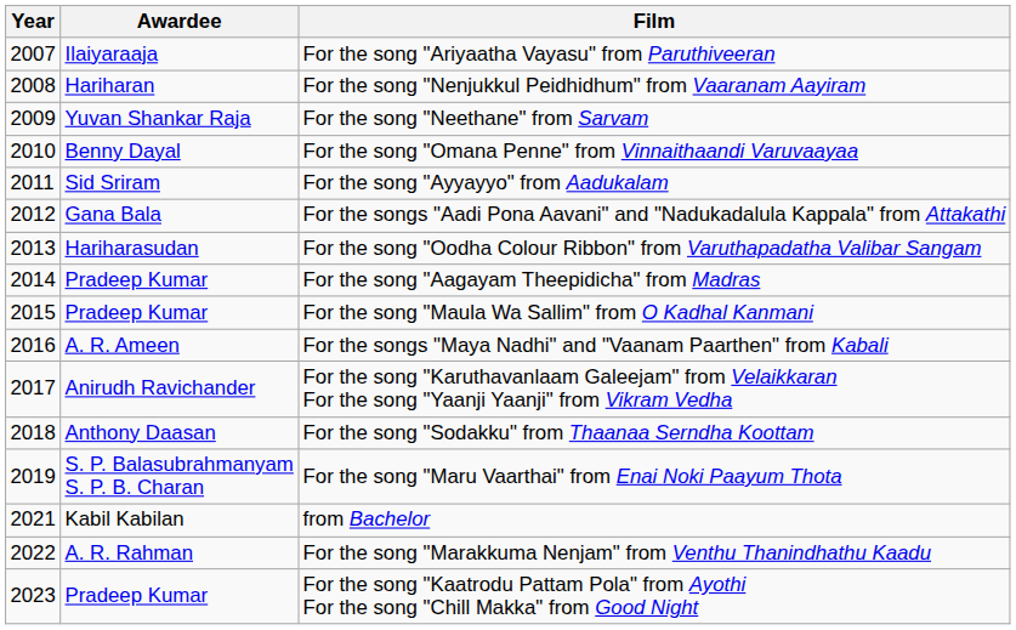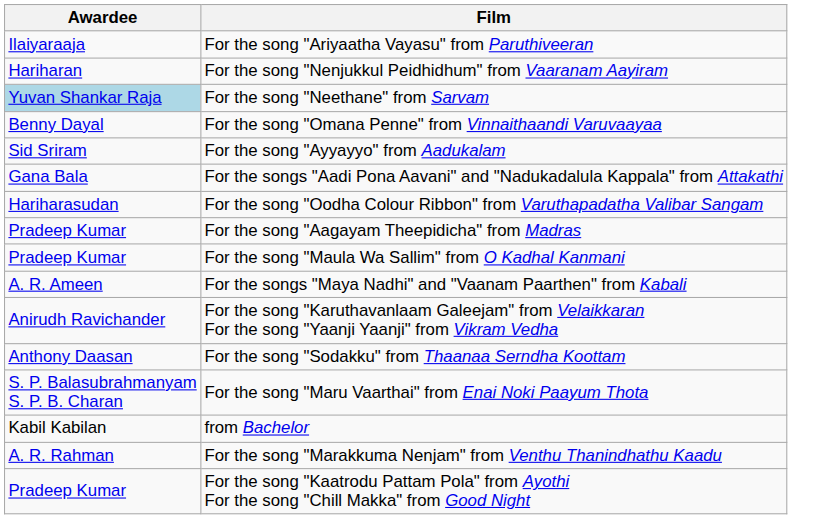 <table class="wikitable sortable">
 <tr>
-<th>Year</th>
 <th>Awardee</th>
 <th>Film</th>
 </tr>
 <tr>
-<td>2007</td>
 <td><a href='#'>Ilaiyaraaja</a></td>
 <td>For the song "Ariyaatha Vayasu" from <em><a href='#'>Paruthiveeran</a></em></td>
 </tr>
 <tr>
-<td>2008</td>
 <td><a href='#'>Hariharan</a></td>
 <td>For the song "Nenjukkul Peidhidhum" from <em><a href='#'>Vaaranam Aayiram</a></em></td>
 </tr>
 <tr>
-<td>2009</td>
-<td><a href='#'>Yuvan Shankar Raja</a></td>
+<td style="background: lightblue;"><a href='#'>Yuvan Shankar Raja</a></td>
 <td>For the song "Neethane" from <em><a href='#'>Sarvam</a></em></td>
 </tr>
 <tr>
-<td>2010</td>
 <td><a href='#'>Benny Dayal</a></td>
 <td>For the song "Omana Penne" from <em><a href='#'>Vinnaithaandi Varuvaayaa</a></em></td>
 </tr>
 <tr>
-<td>2011</td>
 <td><a href='#'>Sid Sriram</a></td>
 <td>For the song "Ayyayyo" from <em><a href='#'>Aadukalam</a></em></td>
 </tr>
 <tr>
-<td>2012</td>
 <td><a href='#'>Gana Bala</a></td>
 <td>For the songs "Aadi Pona Aavani" and "Nadukadalula Kappala" from <em><a href='#'>Attakathi</a></em></td>
 </tr>
 <tr>
-<td>2013</td>
 <td><a href='#'> Hariharasudan</a></td>
 <td>For the song "Oodha Colour Ribbon" from <em><a href='#'>Varuthapadatha Valibar Sangam</a></em></td>
 </tr>
 <tr>
-<td>2014</td>
 <td><a href='#'>Pradeep Kumar</a></td>
 <td>For the song "Aagayam Theepidicha" from <em><a href='#'>Madras</a></em></td>
 </tr>
 <tr>
-<td>2015</td>
 <td><a href='#'>Pradeep Kumar</a></td>
 <td>For the song "Maula Wa Sallim" from <em><a href='#'>O Kadhal Kanmani</a></em></td>
 </tr>
 <tr>
-<td>2016</td>
 <td><a href='#'>A. R. Ameen</a></td>
 <td>For the songs "Maya Nadhi" and "Vaanam Paarthen" from <em><a href='#'>Kabali</a></em></td>
 </tr>
 <tr>
-<td>2017</td>
 <td><a href='#'>Anirudh Ravichander</a></td>
 <td>For the song "Karuthavanlaam Galeejam" from <em><a href='#'>Velaikkaran</a></em><br>For the song "Yaanji Yaanji" from <em><a href='#'>Vikram Vedha</a></em></td>
 </tr>
 <tr>
-<td>2018</td>
 <td><a href='#'>Anthony Daasan</a></td>
 <td>For the song "Sodakku" from <em><a href='#'>Thaanaa Serndha Koottam</a></em></td>
 </tr>
 <tr>
-<td>2019</td>
 <td><a href='#'>S. P. Balasubrahmanyam</a><br><a href='#'>S. P. B. Charan</a></td>
 <td>For the song "Maru Vaarthai" from <em><a href='#'>Enai Noki Paayum Thota</a></em></td>
 </tr>
 <tr>
-<td>2021</td>
 <td>Kabil Kabilan</td>
 <td> from <a href='#'><em>Bachelor</em></a></td>
 </tr>
 <tr>
-<td>2022</td>
 <td><a href='#'>A. R. Rahman</a></td>
 <td>For the song "Marakkuma Nenjam" from <em><a href='#'>Venthu Thanindhathu Kaadu</a></em></td>
 </tr>
 <tr>
-<td>2023</td>
 <td><a href='#'>Pradeep Kumar</a></td>
 <td>For the song 	"Kaatrodu Pattam Pola" from <em><a href='#'>Ayothi</a></em><br>For the song "Chill Makka" from <em><a href='#'>Good Night</a></em></td>
 </tr>
 </table>
